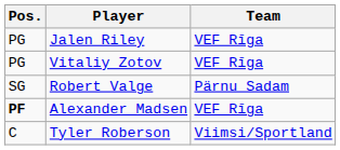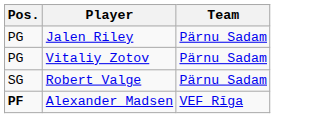 <table class="wikitable">
 <tr>
 <th>Pos.</th>
 <th>Player</th>
 <th>Team</th>
 </tr>
 <tr>
 <td>PG</td>
 <td> <a href='#'>Jalen Riley</a></td>
-<td> <a href='#'>VEF Rīga</a></td>
+<td> <a href='#'>Pärnu Sadam</a></td>
 </tr>
 <tr>
 <td>PG</td>
 <td> <a href='#'>Vitaliy Zotov</a></td>
-<td> <a href='#'>VEF Rīga</a></td>
+<td> <a href='#'>Pärnu Sadam</a></td>
 </tr>
 <tr>
 <td>SG</td>
 <td> <a href='#'>Robert Valge</a></td>
 <td> <a href='#'>Pärnu Sadam</a></td>
 </tr>
 <tr>
 <td><strong>PF</strong></td>
 <td> <a href='#'>Alexander Madsen</a></td>
 <td> <a href='#'>VEF Rīga</a></td>
 </tr>
-<tr>
-<td>C</td>
-<td> <a href='#'>Tyler Roberson</a></td>
-<td> <a href='#'>Viimsi/Sportland</a></td>
-</tr>
 </table>
